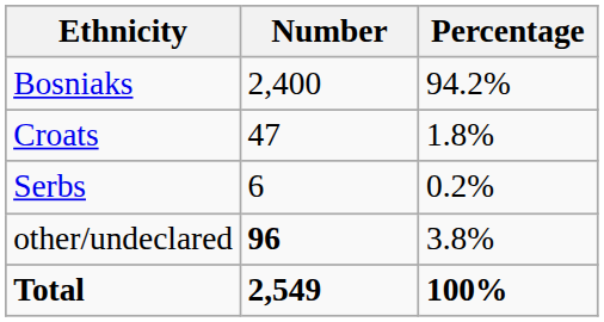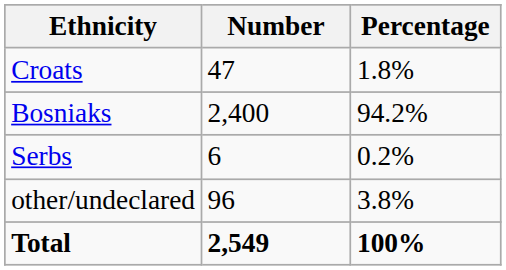 <table class="wikitable">
 <tr>
 <th width="100px">Ethnicity</th>
 <th width="80px">Number</th>
 <th width="80px">Percentage</th>
 </tr>
 <tr>
+<td><a href='#'>Croats</a></td>
+<td>47</td>
+<td>1.8%</td>
+</tr>
+<tr>
 <td><a href='#'>Bosniaks</a></td>
 <td>2,400</td>
 <td>94.2%</td>
-</tr>
-<tr>
-<td><a href='#'>Croats</a></td>
-<td>47</td>
-<td>1.8%</td>
 </tr>
 <tr>
 <td><a href='#'>Serbs</a></td>
 <td>6</td>
 <td>0.2%</td>
 </tr>
 <tr>
 <td>other/undeclared</td>
-<td><strong>96</strong></td>
+<td>96</td>
 <td>3.8%</td>
 </tr>
 <tr>
 <td><strong>Total</strong></td>
 <td><strong>2,549</strong></td>
 <td><strong>100%</strong></td>
 </tr>
 </table>
